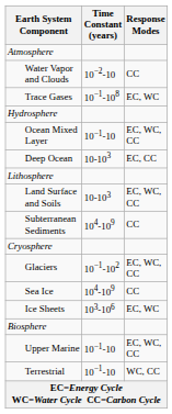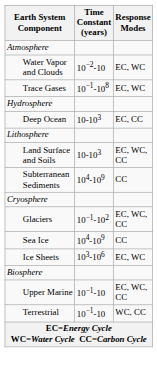 <table class=wikitable align="right" style="text-align:left; font-size:0.8em">
 <tr>
 <th>Earth System<br>Component</th>
 <th>Time<br>Constant<br>(years)</th>
 <th>Response<br>Modes</th>
 </tr>
 <tr>
 <td><em>Atmosphere</em></td>
 <td></td>
 <td></td>
 </tr>
 <tr>
 <td style="padding-left: 2em">Water Vapor<br>and Clouds</td>
 <td>10<sup>−2</sup>-10</td>
-<td>CC</td>
+<td>EC, WC</td>
 </tr>
 <tr>
 <td style="padding-left: 2em">Trace Gases</td>
 <td>10<sup>−1</sup>-10<sup>8</sup></td>
 <td>EC, WC</td>
 </tr>
 <tr>
 <td><em>Hydrosphere</em></td>
 <td></td>
 <td></td>
-</tr>
-<tr>
-<td style="padding-left: 2em">Ocean Mixed<br>Layer</td>
-<td>10<sup>−1</sup>-10</td>
-<td>EC, WC,<br>CC</td>
 </tr>
 <tr>
 <td style="padding-left: 2em">Deep Ocean</td>
 <td>10-10<sup>3</sup></td>
 <td>EC, CC</td>
 </tr>
 <tr>
 <td><em>Lithosphere</em></td>
 <td></td>
 <td></td>
 </tr>
 <tr>
 <td style="padding-left: 2em">Land Surface<br>and Soils</td>
 <td>10-10<sup>3</sup></td>
 <td>EC, WC,<br>CC</td>
 </tr>
 <tr>
 <td style="padding-left: 2em">Subterranean<br>Sediments</td>
 <td>10<sup>4</sup>-10<sup>9</sup></td>
 <td>CC</td>
 </tr>
 <tr>
 <td><em>Cryosphere</em></td>
 <td></td>
 </tr>
 <tr>
 <td style="padding-left: 2em">Glaciers</td>
 <td>10<sup>−1</sup>-10<sup>2</sup></td>
 <td>EC, WC,<br>CC</td>
 </tr>
 <tr>
 <td style="padding-left: 2em">Sea Ice</td>
 <td>10<sup>4</sup>-10<sup>9</sup></td>
 <td>CC</td>
 </tr>
 <tr>
 <td style="padding-left: 2em">Ice Sheets</td>
 <td>10<sup>3</sup>-10<sup>6</sup></td>
 <td>EC, WC</td>
 </tr>
 <tr>
 <td><em>Biosphere</em></td>
 <td></td>
 </tr>
 <tr>
 <td style="padding-left: 2em">Upper Marine</td>
 <td>10<sup>−1</sup>-10</td>
 <td>EC, WC,<br>CC</td>
 </tr>
 <tr>
 <td style="padding-left: 2em">Terrestrial</td>
 <td>10<sup>−1</sup>-10</td>
 <td>WC, CC</td>
 </tr>
 <tr>
 <th colspan=3>EC=<em>Energy Cycle</em><br>WC=<em>Water Cycle</em>  CC=<em>Carbon Cycle</em></th>
 </tr>
 </table>
